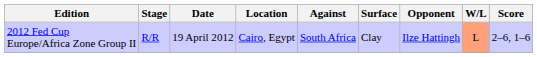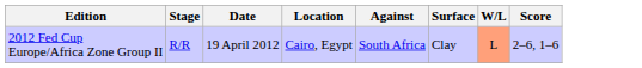 <table class=wikitable style=font-size:97%>
 <tr>
 <th>Edition</th>
 <th>Stage</th>
 <th>Date</th>
 <th>Location</th>
 <th>Against</th>
 <th>Surface</th>
-<th>Opponent</th>
 <th>W/L</th>
 <th>Score</th>
 </tr>
 <tr style="background:#ccf;">
 <td><a href='#'>2012 Fed Cup</a> <br> Europe/Africa Zone Group II</td>
 <td><a href='#'>R/R</a></td>
 <td>19 April 2012</td>
 <td><a href='#'>Cairo</a>, Egypt</td>
 <td> <a href='#'>South Africa</a></td>
 <td>Clay</td>
-<td> <a href='#'>Ilze Hattingh</a></td>
 <td style="text-align:center; background:#ffa07a;">L</td>
 <td>2–6, 1–6</td>
 </tr>
 </table>
